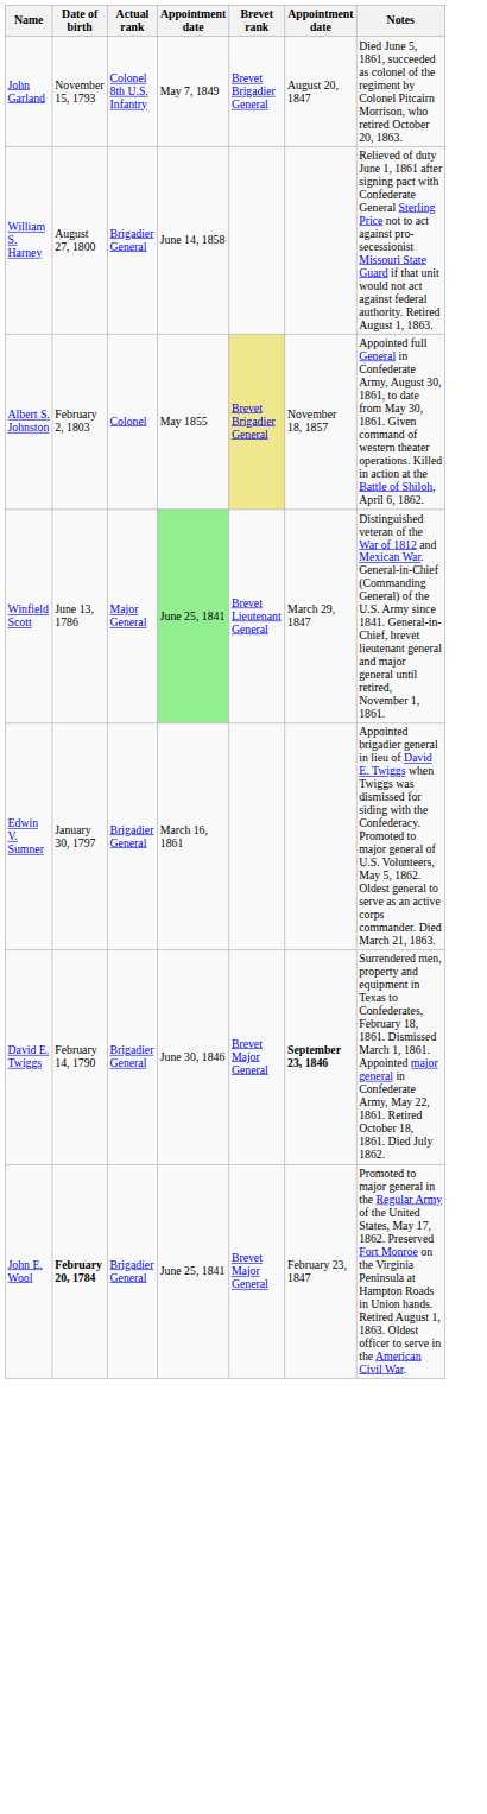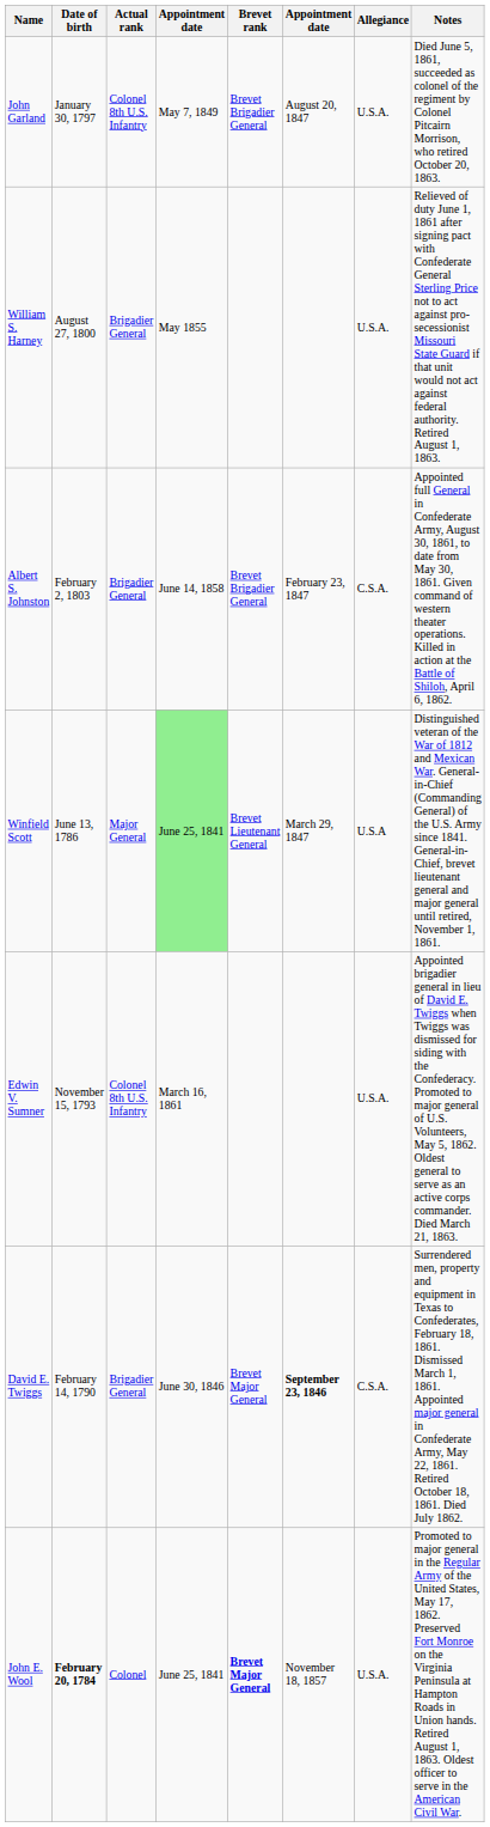 <table class="wikitable sortable">
 <tr>
 <th class="unsortable">Name</th>
 <th>Date of birth</th>
 <th>Actual rank</th>
 <th>Appointment date</th>
 <th>Brevet rank</th>
 <th>Appointment date</th>
+<th>Allegiance</th>
 <th class="unsortable">Notes</th>
 </tr>
 <tr>
 <td><a href='#'>John Garland</a></td>
-<td>November 15, 1793</td>
+<td>January 30, 1797</td>
 <td><a href='#'>Colonel</a> <a href='#'>8th U.S. Infantry</a></td>
 <td>May 7, 1849</td>
 <td><a href='#'>Brevet</a> <a href='#'>Brigadier General</a></td>
 <td>August 20, 1847</td>
+<td>U.S.A.</td>
 <td>Died June 5, 1861, succeeded as colonel of the regiment by Colonel Pitcairn Morrison, who retired October 20, 1863.</td>
 </tr>
 <tr>
 <td><a href='#'>William S. Harney</a></td>
 <td>August 27, 1800</td>
 <td><a href='#'>Brigadier General</a></td>
-<td>June 14, 1858</td>
+<td>May 1855</td>
 <td></td>
 <td></td>
+<td>U.S.A.</td>
 <td>Relieved of duty June 1, 1861 after signing pact with Confederate General <a href='#'>Sterling Price</a> not to act against pro-secessionist <a href='#'>Missouri State Guard</a> if that unit would not act against federal authority. Retired August 1, 1863.</td>
 </tr>
 <tr>
 <td><a href='#'>Albert S. Johnston</a></td>
 <td>February 2, 1803</td>
-<td><a href='#'>Colonel</a></td>
-<td>May 1855</td>
-<td style="background: khaki;"><a href='#'>Brevet</a> <a href='#'>Brigadier General</a></td>
-<td>November 18, 1857</td>
+<td><a href='#'>Brigadier General</a></td>
+<td>June 14, 1858</td>
+<td><a href='#'>Brevet</a> <a href='#'>Brigadier General</a></td>
+<td>February 23, 1847</td>
+<td>C.S.A.</td>
 <td>Appointed full <a href='#'>General</a> in Confederate Army, August 30, 1861, to date from May 30, 1861. Given command of western theater operations. Killed in action at the <a href='#'>Battle of Shiloh</a>, April 6, 1862.</td>
 </tr>
 <tr>
 <td><a href='#'>Winfield Scott</a></td>
 <td>June 13, 1786</td>
 <td><a href='#'>Major General</a></td>
 <td style="background: lightgreen;">June 25, 1841</td>
 <td><a href='#'>Brevet</a> <a href='#'>Lieutenant General</a></td>
 <td>March 29, 1847</td>
+<td>U.S.A</td>
 <td>Distinguished veteran of the <a href='#'>War of 1812</a> and <a href='#'>Mexican War</a>. General-in-Chief (Commanding General) of the U.S. Army since 1841. General-in-Chief, brevet lieutenant general and major general until retired, November 1, 1861.</td>
 </tr>
 <tr>
 <td><a href='#'>Edwin V. Sumner</a></td>
-<td>January 30, 1797</td>
-<td><a href='#'>Brigadier General</a></td>
+<td>November 15, 1793</td>
+<td><a href='#'>Colonel</a> <a href='#'>8th U.S. Infantry</a></td>
 <td>March 16, 1861</td>
 <td></td>
 <td></td>
+<td>U.S.A.</td>
 <td>Appointed brigadier general in lieu of <a href='#'>David E. Twiggs</a> when Twiggs was dismissed for siding with the Confederacy. Promoted to major general of U.S. Volunteers, May 5, 1862. Oldest general to serve as an active corps commander. Died March 21, 1863.</td>
 </tr>
 <tr>
 <td><a href='#'>David E. Twiggs</a></td>
 <td>February 14, 1790</td>
 <td><a href='#'>Brigadier General</a></td>
 <td>June 30, 1846</td>
 <td><a href='#'>Brevet</a> <a href='#'>Major General</a></td>
 <td><strong>September 23, 1846</strong></td>
+<td>C.S.A.</td>
 <td>Surrendered men, property and equipment in Texas to Confederates, February 18, 1861. Dismissed March 1, 1861. Appointed <a href='#'>major general</a> in Confederate Army, May 22, 1861. Retired October 18, 1861. Died July 1862.</td>
 </tr>
 <tr>
 <td><a href='#'>John E. Wool</a></td>
 <td><strong>February 20, 1784</strong></td>
-<td><a href='#'>Brigadier General</a></td>
+<td><a href='#'>Colonel</a></td>
 <td>June 25, 1841</td>
-<td><a href='#'>Brevet</a> <a href='#'>Major General</a></td>
-<td>February 23, 1847</td>
+<td><strong><a href='#'>Brevet</a> <a href='#'>Major General</a></strong></td>
+<td>November 18, 1857</td>
+<td>U.S.A.</td>
 <td>Promoted to major general in the <a href='#'>Regular Army</a> of the United States, May 17, 1862. Preserved <a href='#'>Fort Monroe</a> on the Virginia Peninsula at Hampton Roads in Union hands. Retired August 1, 1863. Oldest officer to serve in the <a href='#'>American Civil War</a>.</td>
 </tr>
 </table>
